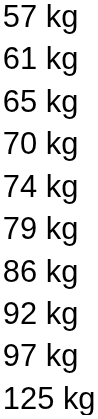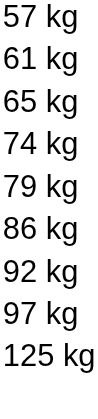 <table>
 <tr>
 <td>57 kg</td>
 <td></td>
 <td></td>
 <td></td>
 </tr>
 <tr>
 <td>61 kg</td>
 <td></td>
 <td></td>
 <td></td>
 </tr>
 <tr>
 <td>65 kg</td>
-<td></td>
-<td></td>
-<td></td>
-</tr>
-<tr>
-<td>70 kg</td>
 <td></td>
 <td></td>
 <td></td>
 </tr>
 <tr>
 <td rowspan=2>74 kg</td>
 <td rowspan=2></td>
 <td rowspan=2></td>
 <td></td>
 </tr>
 <tr>
 <td></td>
 </tr>
 <tr>
 <td rowspan=2>79 kg</td>
 <td rowspan=2></td>
 <td rowspan=2></td>
 <td></td>
 </tr>
 <tr>
 <td></td>
 </tr>
 <tr>
 <td rowspan=2>86 kg</td>
 <td rowspan=2></td>
 <td rowspan=2></td>
 <td></td>
 </tr>
 <tr>
 <td></td>
 </tr>
 <tr>
 <td rowspan=2>92 kg</td>
 <td rowspan=2></td>
 <td rowspan=2></td>
 <td></td>
 </tr>
 <tr>
 <td></td>
 </tr>
 <tr>
 <td rowspan=2>97 kg</td>
 <td rowspan=2></td>
 <td rowspan=2></td>
 <td></td>
 </tr>
 <tr>
 <td></td>
 </tr>
 <tr>
 <td rowspan=2>125 kg</td>
 <td rowspan=2></td>
 <td rowspan=2></td>
 <td></td>
 </tr>
 <tr>
 <td></td>
 </tr>
 </table>
